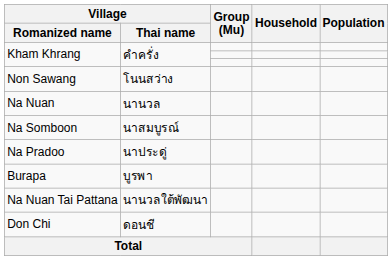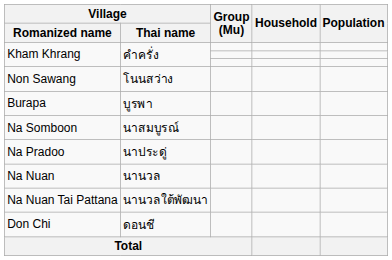 <table class="wikitable">
 <tr>
 <th colspan=2>Village</th>
 <th rowspan=2>Group<br>(Mu)</th>
 <th rowspan=2>Household<br></th>
 <th rowspan=2>Population <br></th>
 </tr>
 <tr>
 <th>Romanized name</th>
 <th>Thai name</th>
 </tr>
 <tr>
 <td rowspan=3>Kham Khrang</td>
 <td rowspan=3>คำครั่ง</td>
 <td></td>
 <td></td>
 <td></td>
 </tr>
 <tr>
 <td></td>
 <td></td>
 <td></td>
 </tr>
 <tr>
 <td></td>
 <td></td>
 <td></td>
 </tr>
 <tr>
 <td>Non Sawang</td>
 <td>โนนสว่าง</td>
 <td></td>
 <td></td>
 <td></td>
 </tr>
 <tr>
-<td>Na Nuan</td>
-<td>นานวล</td>
+<td>Burapa</td>
+<td>บูรพา</td>
 <td></td>
 <td></td>
 <td></td>
 </tr>
 <tr>
 <td>Na Somboon</td>
 <td>นาสมบูรณ์</td>
 <td></td>
 <td></td>
 <td></td>
 </tr>
 <tr>
 <td>Na Pradoo</td>
 <td>นาประดู่</td>
 <td></td>
 <td></td>
 <td></td>
 </tr>
 <tr>
-<td>Burapa</td>
-<td>บูรพา</td>
+<td>Na Nuan</td>
+<td>นานวล</td>
 <td></td>
 <td></td>
 <td></td>
 </tr>
 <tr>
 <td>Na Nuan Tai Pattana</td>
 <td>นานวลใต้พัฒนา</td>
 <td></td>
 <td></td>
 <td></td>
 </tr>
 <tr>
 <td>Don Chi</td>
 <td>ดอนชี</td>
 <td></td>
 <td></td>
 <td></td>
 </tr>
 <tr>
 <th colspan=3>Total</th>
 <th></th>
 <th></th>
 </tr>
 </table>
